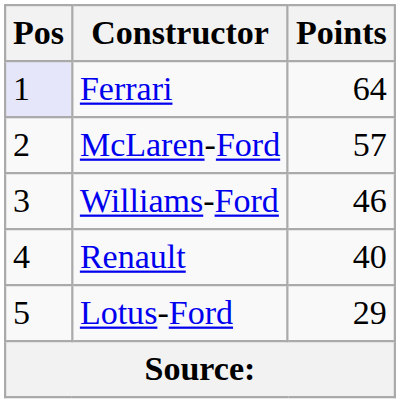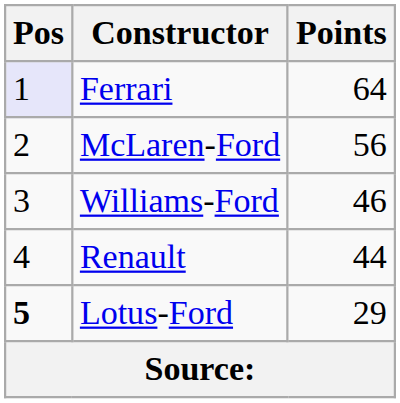 <table class="wikitable" style="font-size: 95%;">
 <tr>
 <th>Pos</th>
 <th>Constructor</th>
 <th>Points</th>
 </tr>
 <tr>
 <td style="background: lavender;">1</td>
 <td> <a href='#'>Ferrari</a></td>
 <td align="right">64</td>
 </tr>
 <tr>
 <td>2</td>
 <td> <a href='#'>McLaren</a>-<a href='#'>Ford</a></td>
-<td align="right">57</td>
+<td align="right">56</td>
 </tr>
 <tr>
 <td>3</td>
 <td> <a href='#'>Williams</a>-<a href='#'>Ford</a></td>
 <td align="right">46</td>
 </tr>
 <tr>
 <td>4</td>
 <td> <a href='#'>Renault</a></td>
-<td align="right">40</td>
+<td align="right">44</td>
 </tr>
 <tr>
-<td>5</td>
+<td><strong>5</strong></td>
 <td> <a href='#'>Lotus</a>-<a href='#'>Ford</a></td>
 <td align="right">29</td>
 </tr>
 <tr>
 <th colspan=4>Source: </th>
 </tr>
 </table>
